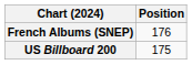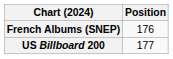 <table class="wikitable sortable plainrowheaders" style="text-align:center">
 <tr>
 <th scope="col">Chart (2024)</th>
 <th scope="col">Position</th>
 </tr>
 <tr>
 <th scope="row">French Albums (SNEP)</th>
 <td>176</td>
 </tr>
 <tr>
 <th scope="row">US <em>Billboard</em> 200</th>
-<td>175</td>
+<td>177</td>
 </tr>
 </table>
